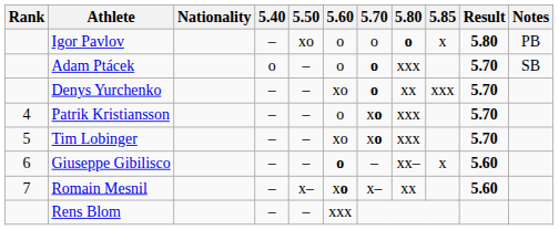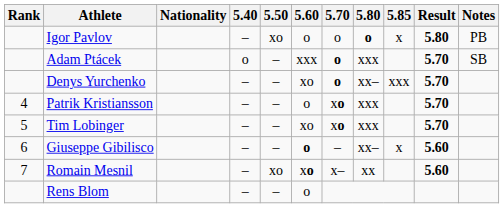 <table class="wikitable" style="text-align:center">
 <tr>
 <th>Rank</th>
 <th>Athlete</th>
 <th>Nationality</th>
 <th>5.40</th>
 <th>5.50</th>
 <th>5.60</th>
 <th>5.70</th>
 <th>5.80</th>
 <th>5.85</th>
 <th>Result</th>
 <th>Notes</th>
 </tr>
 <tr>
 <td></td>
 <td align="left"><a href='#'>Igor Pavlov</a></td>
 <td align=left></td>
 <td>–</td>
 <td>xo</td>
 <td>o</td>
 <td>o</td>
 <td><strong>o</strong></td>
 <td>x</td>
 <td><strong>5.80</strong></td>
 <td>PB</td>
 </tr>
 <tr>
 <td></td>
 <td align="left"><a href='#'>Adam Ptácek</a></td>
 <td align=left></td>
 <td>o</td>
 <td>–</td>
-<td>o</td>
+<td>xxx</td>
 <td><strong>o</strong></td>
 <td>xxx</td>
 <td></td>
 <td><strong>5.70</strong></td>
 <td>SB</td>
 </tr>
 <tr>
 <td></td>
 <td align="left"><a href='#'>Denys Yurchenko</a></td>
 <td align=left></td>
 <td>–</td>
 <td>–</td>
 <td>xo</td>
 <td><strong>o</strong></td>
-<td>xx</td>
+<td>xx–</td>
 <td>xxx</td>
 <td><strong>5.70</strong></td>
 <td></td>
 </tr>
 <tr>
 <td>4</td>
 <td align="left"><a href='#'>Patrik Kristiansson</a></td>
 <td align=left></td>
 <td>–</td>
 <td>–</td>
 <td>o</td>
 <td>x<strong>o</strong></td>
 <td>xxx</td>
 <td></td>
 <td><strong>5.70</strong></td>
 <td></td>
 </tr>
 <tr>
 <td>5</td>
 <td align="left"><a href='#'>Tim Lobinger</a></td>
 <td align=left></td>
 <td>–</td>
 <td>–</td>
 <td>xo</td>
 <td>x<strong>o</strong></td>
 <td>xxx</td>
 <td></td>
 <td><strong>5.70</strong></td>
 <td></td>
 </tr>
 <tr>
 <td>6</td>
 <td align="left"><a href='#'>Giuseppe Gibilisco</a></td>
 <td align=left></td>
 <td>–</td>
 <td>–</td>
 <td><strong>o</strong></td>
 <td>–</td>
 <td>xx–</td>
 <td>x</td>
 <td><strong>5.60</strong></td>
 <td></td>
 </tr>
 <tr>
 <td>7</td>
 <td align="left"><a href='#'>Romain Mesnil</a></td>
 <td align=left></td>
 <td>–</td>
-<td>x–</td>
+<td>xo</td>
 <td>x<strong>o</strong></td>
 <td>x–</td>
 <td>xx</td>
 <td></td>
 <td><strong>5.60</strong></td>
 <td></td>
 </tr>
 <tr>
 <td></td>
 <td align="left"><a href='#'>Rens Blom</a></td>
 <td align=left></td>
 <td>–</td>
 <td>–</td>
-<td>xxx</td>
+<td>o</td>
 <td colspan=3></td>
 <td><strong></strong></td>
 <td></td>
 </tr>
 </table>
